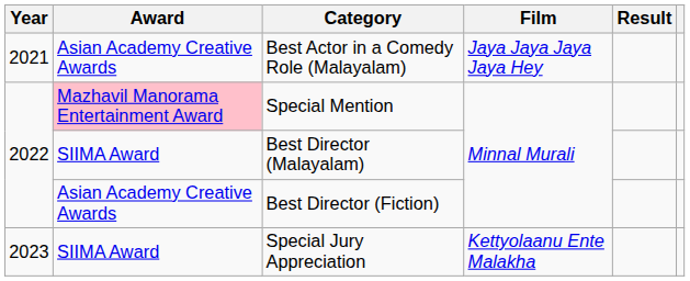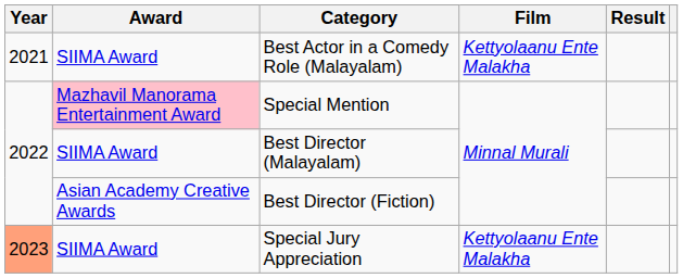 <table class="wikitable sortable">
 <tr>
 <th scope="col">Year</th>
 <th scope="col">Award</th>
 <th scope="col">Category</th>
 <th scope="col">Film</th>
 <th scope="col">Result</th>
 <th class="unsortable" scope="col"></th>
 </tr>
 <tr>
 <td>2021</td>
-<td><a href='#'>Asian Academy Creative Awards</a></td>
+<td><a href='#'>SIIMA Award</a></td>
 <td>Best Actor in a Comedy Role (Malayalam)</td>
-<td><em><a href='#'>Jaya Jaya Jaya Jaya Hey</a></em></td>
+<td><em><a href='#'>Kettyolaanu Ente Malakha</a></em></td>
 <td></td>
 <td></td>
 </tr>
 <tr>
 <td rowspan=3>2022</td>
 <td style="background: pink;"><a href='#'>Mazhavil Manorama Entertainment Award</a></td>
 <td>Special Mention</td>
 <td rowspan=3><em><a href='#'>Minnal Murali</a></em></td>
 <td></td>
 <td></td>
 </tr>
 <tr>
 <td><a href='#'>SIIMA Award</a></td>
 <td>Best Director (Malayalam)</td>
 <td></td>
 <td></td>
 </tr>
 <tr>
 <td><a href='#'>Asian Academy Creative Awards</a></td>
 <td>Best Director (Fiction)</td>
 <td></td>
 <td></td>
 </tr>
 <tr>
-<td>2023</td>
+<td style="background: lightsalmon;">2023</td>
 <td><a href='#'>SIIMA Award</a></td>
 <td>Special Jury Appreciation</td>
 <td><em><a href='#'>Kettyolaanu Ente Malakha</a></em></td>
 <td></td>
 <td></td>
 </tr>
 </table>
